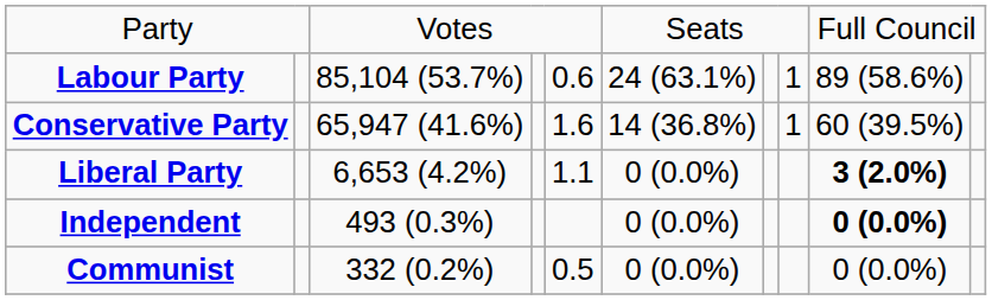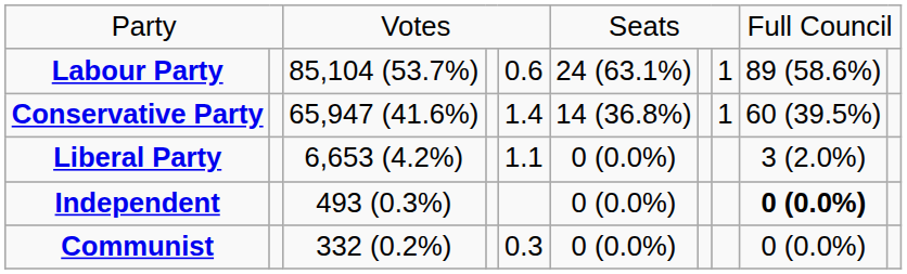 <table class=wikitable style="text-align:center;">
 <tr>
 <td colspan=2>Party</td>
 <td colspan=3>Votes</td>
 <td colspan=3>Seats</td>
 <td colspan=3>Full Council</td>
 </tr>
 <tr>
 <td><strong><a href='#'>Labour Party</a></strong></td>
 <td></td>
 <td>85,104 (53.7%)</td>
 <td></td>
 <td> 0.6</td>
 <td>24 (63.1%)</td>
 <td></td>
 <td> 1</td>
 <td>89 (58.6%)</td>
 <td></td>
 </tr>
 <tr>
 <td><strong><a href='#'>Conservative Party</a></strong></td>
 <td></td>
 <td>65,947 (41.6%)</td>
 <td></td>
-<td> 1.6</td>
+<td> 1.4</td>
 <td>14 (36.8%)</td>
 <td></td>
 <td> 1</td>
 <td>60 (39.5%)</td>
 <td></td>
 </tr>
 <tr>
 <td><strong><a href='#'>Liberal Party</a></strong></td>
 <td></td>
 <td>6,653 (4.2%)</td>
 <td></td>
 <td> 1.1</td>
 <td>0 (0.0%)</td>
 <td></td>
 <td></td>
-<td><strong>3 (2.0%)</strong></td>
+<td>3 (2.0%)</td>
 <td></td>
 </tr>
 <tr>
 <td><strong><a href='#'>Independent</a></strong></td>
 <td></td>
 <td>493 (0.3%)</td>
 <td></td>
 <td></td>
 <td>0 (0.0%)</td>
 <td></td>
 <td></td>
 <td><strong>0 (0.0%)</strong></td>
 <td></td>
 </tr>
 <tr>
 <td><strong><a href='#'>Communist</a></strong></td>
 <td></td>
 <td>332 (0.2%)</td>
 <td></td>
-<td> 0.5</td>
+<td> 0.3</td>
 <td>0 (0.0%)</td>
 <td></td>
 <td></td>
 <td>0 (0.0%)</td>
 <td></td>
 </tr>
 </table>
